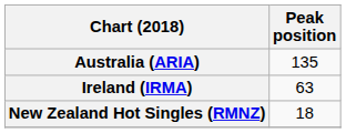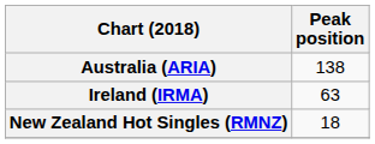 <table class="wikitable sortable plainrowheaders" style="text-align:center">
 <tr>
 <th scope="col">Chart (2018)</th>
 <th scope="col">Peak<br> position</th>
 </tr>
 <tr>
 <th scope="row">Australia (<a href='#'>ARIA</a>)</th>
-<td>135</td>
+<td>138</td>
 </tr>
 <tr>
 <th scope="row">Ireland (<a href='#'>IRMA</a>)</th>
 <td>63</td>
 </tr>
 <tr>
 <th scope="row">New Zealand Hot Singles (<a href='#'>RMNZ</a>)</th>
 <td>18</td>
 </tr>
 <tr>
 </tr>
 <tr>
 </tr>
 </table>
